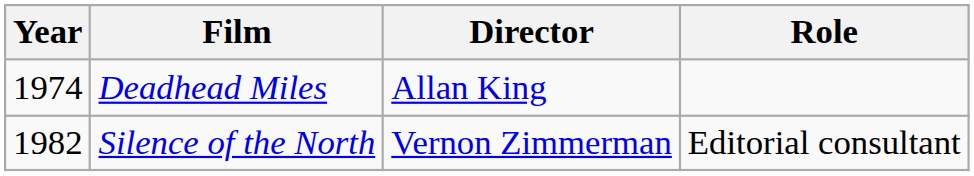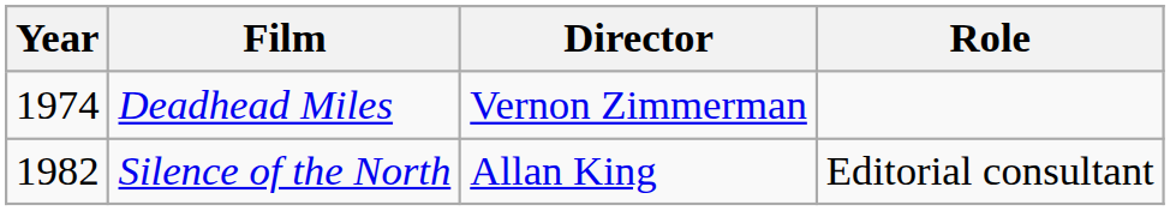 <table class="wikitable">
 <tr>
 <th>Year</th>
 <th>Film</th>
 <th>Director</th>
 <th>Role</th>
 </tr>
 <tr>
 <td>1974</td>
 <td><em><a href='#'>Deadhead Miles</a></em></td>
-<td><a href='#'>Allan King</a></td>
+<td><a href='#'>Vernon Zimmerman</a></td>
 <td></td>
 </tr>
 <tr>
 <td>1982</td>
 <td><em><a href='#'>Silence of the North</a></em></td>
-<td><a href='#'>Vernon Zimmerman</a></td>
+<td><a href='#'>Allan King</a></td>
 <td>Editorial consultant</td>
 </tr>
 </table>
